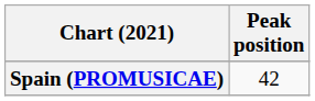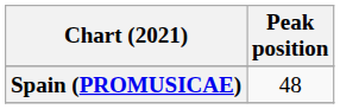 <table class="wikitable sortable plainrowheaders" style="text-align:center">
 <tr>
 <th scope="col">Chart (2021)</th>
 <th scope="col">Peak<br>position</th>
 </tr>
 <tr>
 </tr>
 <tr>
 <th scope="row">Spain (<a href='#'>PROMUSICAE</a>)</th>
-<td>42</td>
+<td>48</td>
 </tr>
 <tr>
 </tr>
 <tr>
 </tr>
 <tr>
 </tr>
 <tr>
 </tr>
 </table>
